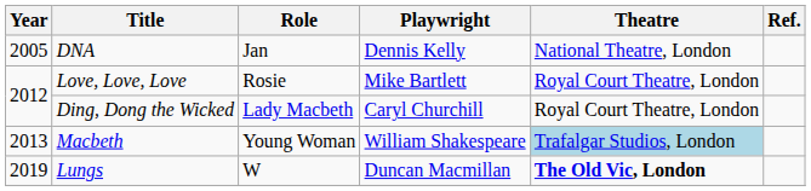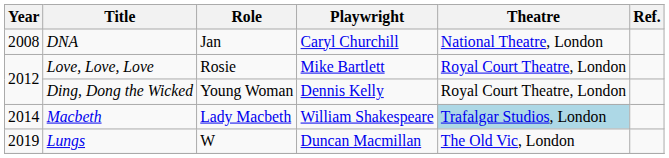 <table class="wikitable sortable">
 <tr>
 <th>Year</th>
 <th>Title</th>
 <th>Role</th>
 <th>Playwright</th>
 <th>Theatre</th>
 <th class="unsortable">Ref.</th>
 </tr>
 <tr>
-<td>2005</td>
+<td>2008</td>
 <td><em>DNA</em></td>
 <td>Jan</td>
-<td><a href='#'>Dennis Kelly</a></td>
+<td><a href='#'>Caryl Churchill</a></td>
 <td><a href='#'>National Theatre</a>, London</td>
 <td></td>
 </tr>
 <tr>
 <td rowspan="2">2012</td>
 <td><em>Love, Love, Love</em></td>
 <td>Rosie</td>
 <td><a href='#'>Mike Bartlett</a></td>
 <td><a href='#'>Royal Court Theatre</a>, London</td>
 <td></td>
 </tr>
 <tr>
 <td><em>Ding, Dong the Wicked</em></td>
-<td><a href='#'>Lady Macbeth</a></td>
-<td><a href='#'>Caryl Churchill</a></td>
+<td>Young Woman</td>
+<td><a href='#'>Dennis Kelly</a></td>
 <td>Royal Court Theatre, London</td>
 <td></td>
 </tr>
 <tr>
-<td>2013</td>
+<td>2014</td>
 <td><em><a href='#'>Macbeth</a></em></td>
-<td>Young Woman</td>
+<td><a href='#'>Lady Macbeth</a></td>
 <td><a href='#'>William Shakespeare</a></td>
 <td style="background: lightblue;"><a href='#'>Trafalgar Studios</a>, London</td>
 <td></td>
 </tr>
 <tr>
 <td>2019</td>
 <td><em><a href='#'>Lungs</a></em></td>
 <td>W</td>
 <td><a href='#'>Duncan Macmillan</a></td>
-<td><strong><a href='#'>The Old Vic</a>, London</strong></td>
+<td><a href='#'>The Old Vic</a>, London</td>
 <td></td>
 </tr>
 <tr>
 </tr>
 </table>
